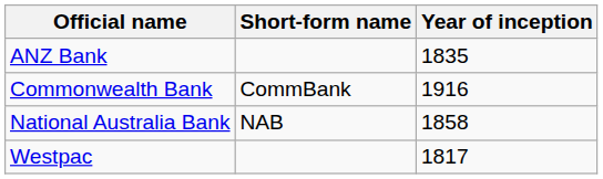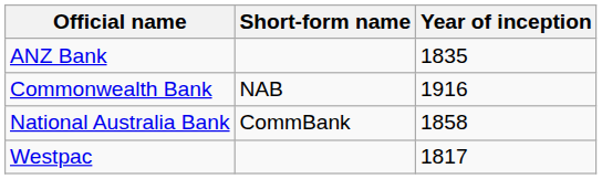 <table class="wikitable">
 <tr>
 <th>Official name</th>
 <th>Short-form name</th>
 <th>Year of inception</th>
 </tr>
 <tr>
 <td><a href='#'>ANZ Bank</a></td>
 <td></td>
 <td>1835</td>
 </tr>
 <tr>
 <td><a href='#'>Commonwealth Bank</a></td>
-<td>CommBank</td>
+<td>NAB</td>
 <td>1916</td>
 </tr>
 <tr>
 <td><a href='#'>National Australia Bank</a></td>
-<td>NAB</td>
+<td>CommBank</td>
 <td>1858</td>
 </tr>
 <tr>
 <td><a href='#'>Westpac</a></td>
 <td></td>
 <td>1817</td>
 </tr>
 </table>
